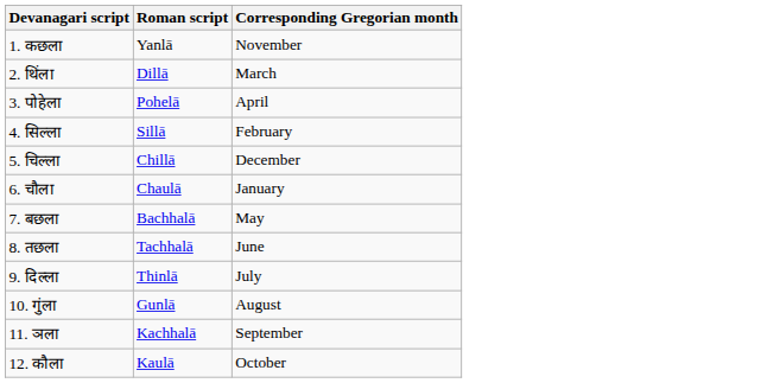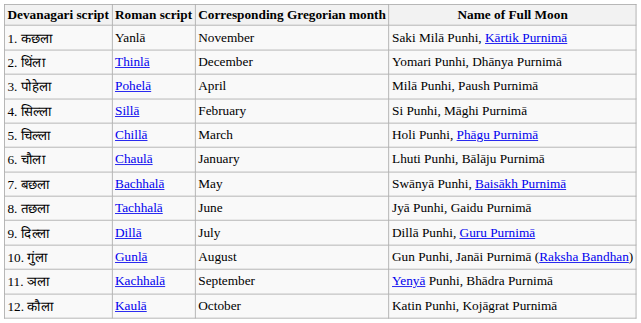 <table class="wikitable" align=center>
 <tr>
 <th>Devanagari script</th>
 <th>Roman script</th>
 <th>Corresponding Gregorian month</th>
+<th>Name of Full Moon</th>
 </tr>
 <tr>
 <td>1. कछला</td>
 <td>Yanlā</td>
 <td>November</td>
+<td>Saki Milā Punhi, <a href='#'>Kārtik Purnimā</a></td>
 </tr>
 <tr>
 <td>2. थिंला</td>
-<td><a href='#'>Dillā</a></td>
-<td>March</td>
+<td><a href='#'>Thinlā</a></td>
+<td>December</td>
+<td>Yomari Punhi, Dhānya Purnimā</td>
 </tr>
 <tr>
 <td>3. पोहेला</td>
 <td><a href='#'>Pohelā</a></td>
 <td>April</td>
+<td>Milā Punhi, Paush Purnimā</td>
 </tr>
 <tr>
 <td>4. सिल्ला</td>
 <td><a href='#'>Sillā</a></td>
 <td>February</td>
+<td>Si Punhi, Māghi Purnimā</td>
 </tr>
 <tr>
 <td>5. चिल्ला</td>
 <td><a href='#'>Chillā</a></td>
-<td>December</td>
+<td>March</td>
+<td>Holi Punhi, <a href='#'>Phāgu Purnimā</a></td>
 </tr>
 <tr>
 <td>6. चौला</td>
 <td><a href='#'>Chaulā</a></td>
 <td>January</td>
+<td>Lhuti Punhi, Bālāju Purnimā</td>
 </tr>
 <tr>
 <td>7. बछला</td>
 <td><a href='#'>Bachhalā</a></td>
 <td>May</td>
+<td>Swānyā Punhi, <a href='#'>Baisākh Purnimā</a></td>
 </tr>
 <tr>
 <td>8. तछला</td>
 <td><a href='#'>Tachhalā</a></td>
 <td>June</td>
+<td>Jyā Punhi, Gaidu Purnimā</td>
 </tr>
 <tr>
 <td>9. दिल्ला</td>
-<td><a href='#'>Thinlā</a></td>
+<td><a href='#'>Dillā</a></td>
 <td>July</td>
+<td>Dillā Punhi, <a href='#'>Guru Purnimā</a></td>
 </tr>
 <tr>
 <td>10. गुंला</td>
 <td><a href='#'>Gunlā</a></td>
 <td>August</td>
+<td>Gun Punhi, Janāi Purnimā (<a href='#'>Raksha Bandhan</a>)</td>
 </tr>
 <tr>
 <td>11. ञला</td>
 <td><a href='#'>Kachhalā</a></td>
 <td>September</td>
+<td><a href='#'>Yenyā</a> Punhi, Bhādra Purnimā</td>
 </tr>
 <tr>
 <td>12. कौला</td>
 <td><a href='#'>Kaulā</a></td>
 <td>October</td>
+<td>Katin Punhi, Kojāgrat Purnimā</td>
 </tr>
 </table>
